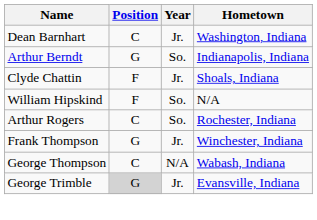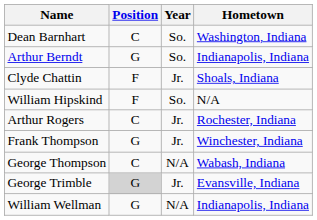 <table class="wikitable" style="text-align:center">
 <tr>
 <th>Name</th>
 <th><a href='#'>Position</a></th>
 <th>Year</th>
 <th>Hometown</th>
 </tr>
 <tr>
 <td style="text-align:left">Dean Barnhart</td>
 <td>C</td>
-<td>Jr.</td>
+<td>So.</td>
 <td style="text-align:left"><a href='#'>Washington, Indiana</a></td>
 </tr>
 <tr>
 <td style="text-align:left"><a href='#'>Arthur Berndt</a></td>
 <td>G</td>
 <td>So.</td>
 <td style="text-align:left"><a href='#'>Indianapolis, Indiana</a></td>
 </tr>
 <tr>
 <td style="text-align:left">Clyde Chattin</td>
 <td>F</td>
 <td>Jr.</td>
 <td style="text-align:left"><a href='#'>Shoals, Indiana</a></td>
 </tr>
 <tr>
 <td style="text-align:left">William Hipskind</td>
 <td>F</td>
 <td>So.</td>
 <td style="text-align:left">N/A</td>
 </tr>
 <tr>
 <td style="text-align:left">Arthur Rogers</td>
 <td>C</td>
-<td>So.</td>
+<td>Jr.</td>
 <td style="text-align:left"><a href='#'>Rochester, Indiana</a></td>
 </tr>
 <tr>
 <td style="text-align:left">Frank Thompson</td>
 <td>G</td>
 <td>Jr.</td>
 <td style="text-align:left"><a href='#'>Winchester, Indiana</a></td>
 </tr>
 <tr>
 <td style="text-align:left">George Thompson</td>
 <td>C</td>
 <td>N/A</td>
 <td style="text-align:left"><a href='#'>Wabash, Indiana</a></td>
 </tr>
 <tr>
 <td style="text-align:left">George Trimble</td>
 <td style="background: lightgrey;">G</td>
 <td>Jr.</td>
 <td style="text-align:left"><a href='#'>Evansville, Indiana</a></td>
 </tr>
+<tr>
+<td style="text-align:left">William Wellman</td>
+<td>G</td>
+<td>N/A</td>
+<td style="text-align:left"><a href='#'>Indianapolis, Indiana</a></td>
+</tr>
 </table>
